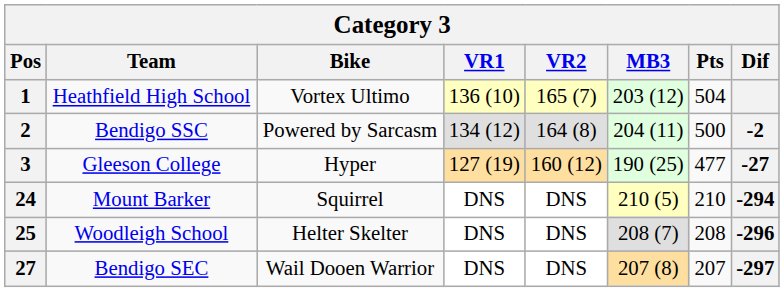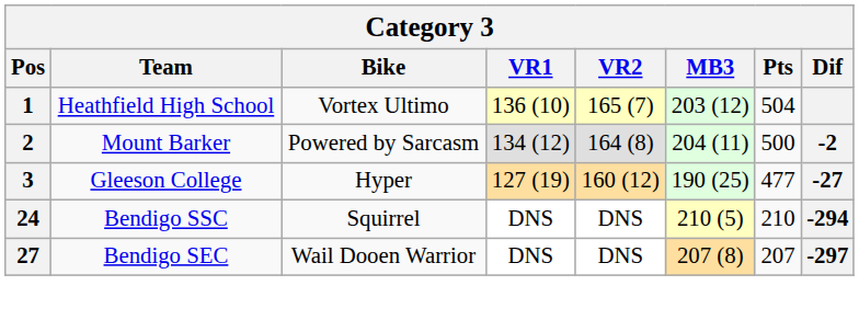 <table class="wikitable collapsible collapsed" style="font-size: 85%; text-align:center">
 <tr>
 <th colspan="8" width="500"><big>Category 3</big></th>
 </tr>
 <tr>
 <th valign="middle">Pos</th>
 <th valign="middle">Team</th>
 <th valign="middle">Bike</th>
 <th><a href='#'>VR1</a><br></th>
 <th><a href='#'>VR2</a><br></th>
 <th><a href='#'>MB3</a><br></th>
 <th valign="middle">Pts</th>
 <th valign="middle">Dif</th>
 </tr>
 <tr>
 <th>1</th>
 <td> <a href='#'>Heathfield High School</a></td>
 <td>Vortex Ultimo</td>
 <td bgcolor="#FFFFBF">136 (10)</td>
 <td bgcolor="#FFFFBF">165 (7)</td>
 <td bgcolor="#dfffdf">203 (12)</td>
 <td>504</td>
 <th></th>
 </tr>
 <tr>
 <th>2</th>
-<td> <a href='#'>Bendigo SSC</a></td>
+<td> <a href='#'>Mount Barker</a></td>
 <td>Powered by Sarcasm</td>
 <td bgcolor="#dfdfdf">134 (12)</td>
 <td bgcolor="#dfdfdf">164 (8)</td>
 <td bgcolor="#dfffdf">204 (11)</td>
 <td>500</td>
 <th>-2</th>
 </tr>
 <tr>
 <th>3</th>
 <td> <a href='#'>Gleeson College</a></td>
 <td>Hyper</td>
 <td bgcolor="#ffdf9f">127 (19)</td>
 <td bgcolor="#ffdf9f">160 (12)</td>
 <td bgcolor="#dfffdf">190 (25)</td>
 <td>477</td>
 <th>-27</th>
 </tr>
 <tr>
 <th>24</th>
-<td> <a href='#'>Mount Barker</a></td>
+<td> <a href='#'>Bendigo SSC</a></td>
 <td>Squirrel</td>
 <td bgcolor="#ffffff">DNS</td>
 <td bgcolor="#ffffff">DNS</td>
 <td bgcolor="#FFFFBF">210 (5)</td>
 <td>210</td>
 <th>-294</th>
-</tr>
-<tr>
-<th>25</th>
-<td> <a href='#'>Woodleigh School</a></td>
-<td>Helter Skelter</td>
-<td bgcolor="#ffffff">DNS</td>
-<td bgcolor="#ffffff">DNS</td>
-<td bgcolor="#dfdfdf">208 (7)</td>
-<td>208</td>
-<th>-296</th>
 </tr>
 <tr>
 <th>27</th>
 <td> <a href='#'>Bendigo SEC</a></td>
 <td>Wail Dooen Warrior</td>
 <td bgcolor="#ffffff">DNS</td>
 <td bgcolor="#ffffff">DNS</td>
 <td bgcolor="#ffdf9f">207 (8)</td>
 <td>207</td>
 <th>-297</th>
 </tr>
 </table>
